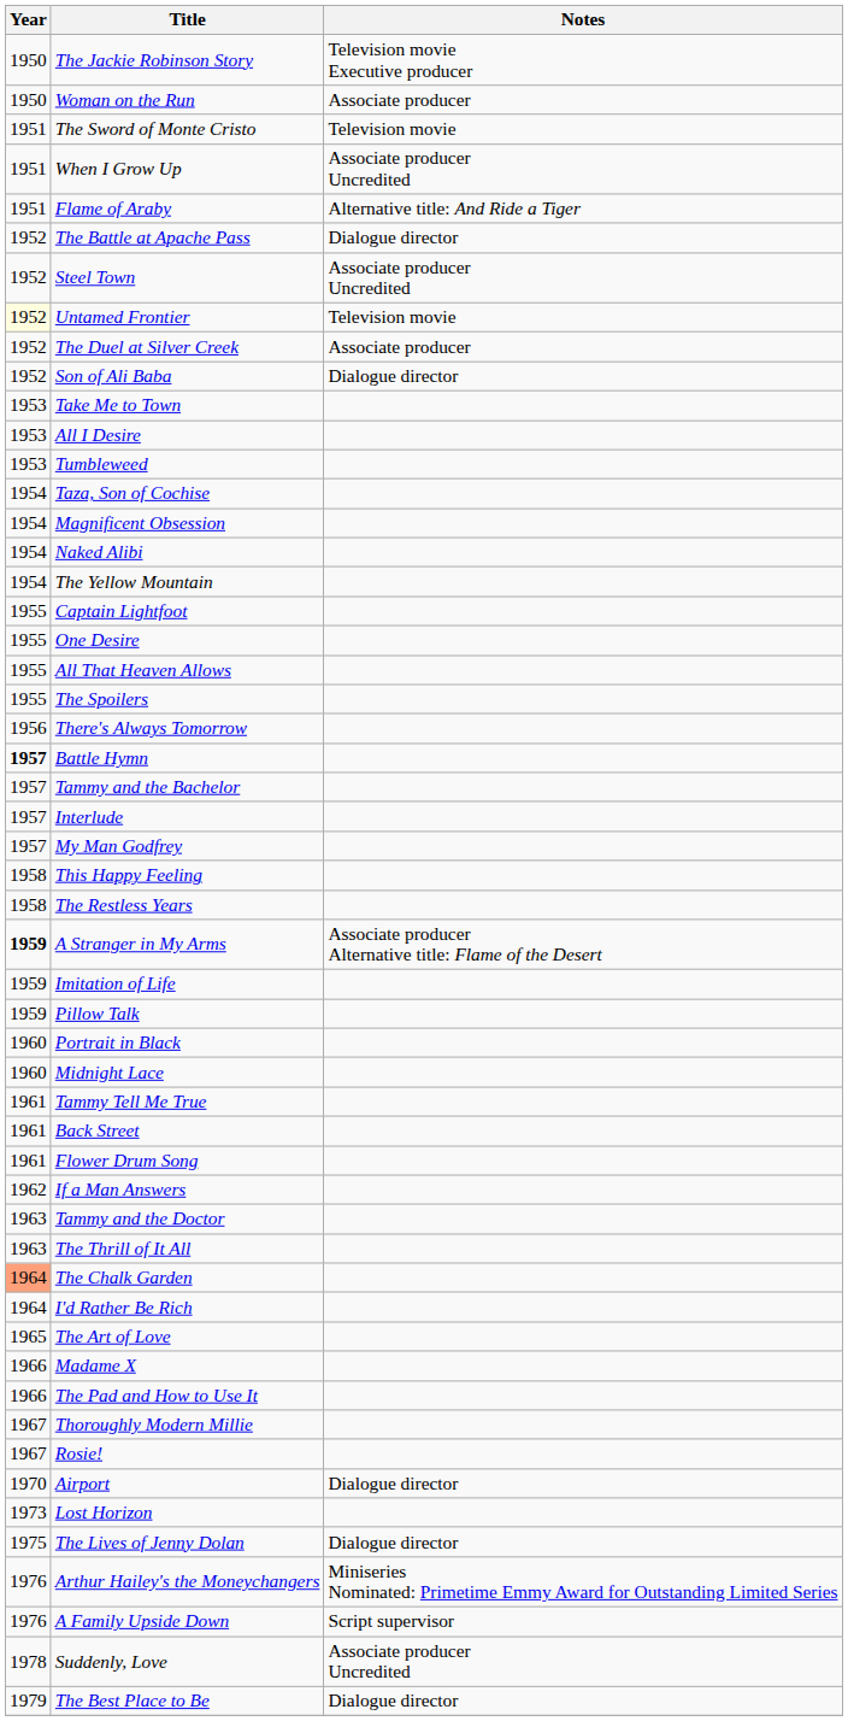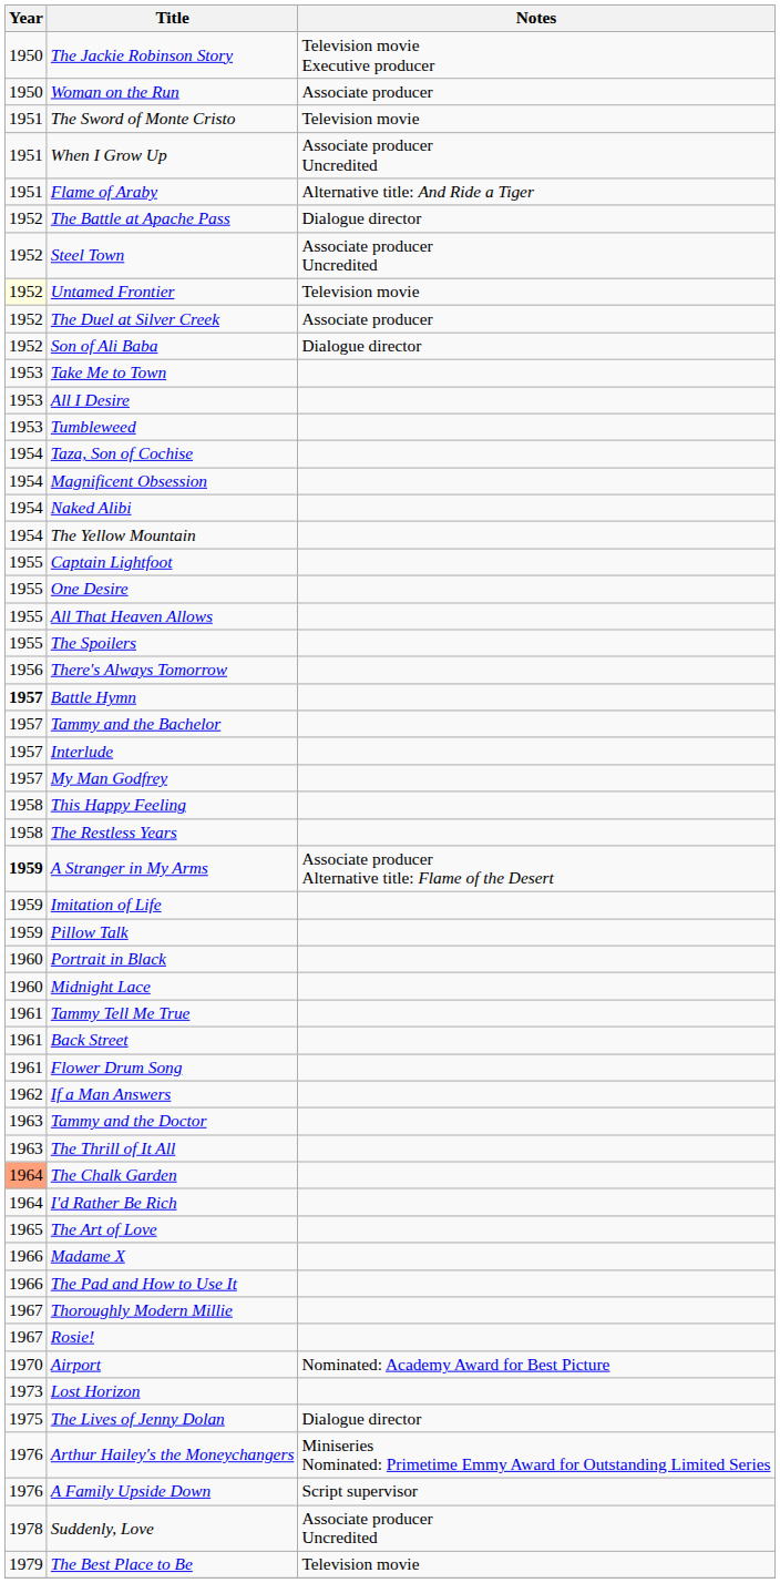 <table class="wikitable sortable">
 <tr>
 <th>Year</th>
 <th>Title</th>
 <th class="unsortable">Notes</th>
 </tr>
 <tr>
 <td>1950</td>
 <td><em><a href='#'>The Jackie Robinson Story</a></em></td>
 <td>Television movie<br>Executive producer</td>
 </tr>
 <tr>
 <td>1950</td>
 <td><em><a href='#'>Woman on the Run</a></em></td>
 <td>Associate producer</td>
 </tr>
 <tr>
 <td>1951</td>
 <td><em>The Sword of Monte Cristo</em></td>
 <td>Television movie</td>
 </tr>
 <tr>
 <td>1951</td>
 <td><em>When I Grow Up</em></td>
 <td>Associate producer<br>Uncredited</td>
 </tr>
 <tr>
 <td>1951</td>
 <td><em><a href='#'>Flame of Araby</a></em></td>
 <td>Alternative title: <em>And Ride a Tiger</em></td>
 </tr>
 <tr>
 <td>1952</td>
 <td><em><a href='#'>The Battle at Apache Pass</a></em></td>
 <td>Dialogue director</td>
 </tr>
 <tr>
 <td>1952</td>
 <td><em><a href='#'>Steel Town</a></em></td>
 <td>Associate producer<br>Uncredited</td>
 </tr>
 <tr>
 <td style="background: lightyellow;">1952</td>
 <td><em><a href='#'>Untamed Frontier</a></em></td>
 <td>Television movie</td>
 </tr>
 <tr>
 <td>1952</td>
 <td><em><a href='#'>The Duel at Silver Creek</a></em></td>
 <td>Associate producer</td>
 </tr>
 <tr>
 <td>1952</td>
 <td><em><a href='#'>Son of Ali Baba</a></em></td>
 <td>Dialogue director</td>
 </tr>
 <tr>
 <td>1953</td>
 <td><em><a href='#'>Take Me to Town</a></em></td>
 <td></td>
 </tr>
 <tr>
 <td>1953</td>
 <td><em><a href='#'>All I Desire</a></em></td>
 <td></td>
 </tr>
 <tr>
 <td>1953</td>
 <td><em><a href='#'>Tumbleweed</a></em></td>
 <td></td>
 </tr>
 <tr>
 <td>1954</td>
 <td><em><a href='#'>Taza, Son of Cochise</a></em></td>
 <td></td>
 </tr>
 <tr>
 <td>1954</td>
 <td><em><a href='#'>Magnificent Obsession</a></em></td>
 <td></td>
 </tr>
 <tr>
 <td>1954</td>
 <td><em><a href='#'>Naked Alibi</a></em></td>
 <td></td>
 </tr>
 <tr>
 <td>1954</td>
 <td><em>The Yellow Mountain</em></td>
 <td></td>
 </tr>
 <tr>
 <td>1955</td>
 <td><em><a href='#'>Captain Lightfoot</a></em></td>
 <td></td>
 </tr>
 <tr>
 <td>1955</td>
 <td><em><a href='#'>One Desire</a></em></td>
 <td></td>
 </tr>
 <tr>
 <td>1955</td>
 <td><em><a href='#'>All That Heaven Allows</a></em></td>
 <td></td>
 </tr>
 <tr>
 <td>1955</td>
 <td><em><a href='#'>The Spoilers</a></em></td>
 <td></td>
 </tr>
 <tr>
 <td>1956</td>
 <td><em><a href='#'>There's Always Tomorrow</a></em></td>
 <td></td>
 </tr>
 <tr>
 <td><strong>1957</strong></td>
 <td><em><a href='#'>Battle Hymn</a></em></td>
 <td></td>
 </tr>
 <tr>
 <td>1957</td>
 <td><em><a href='#'>Tammy and the Bachelor</a></em></td>
 <td></td>
 </tr>
 <tr>
 <td>1957</td>
 <td><em><a href='#'>Interlude</a></em></td>
 <td></td>
 </tr>
 <tr>
 <td>1957</td>
 <td><em><a href='#'>My Man Godfrey</a></em></td>
 <td></td>
 </tr>
 <tr>
 <td>1958</td>
 <td><em><a href='#'>This Happy Feeling</a></em></td>
 <td></td>
 </tr>
 <tr>
 <td>1958</td>
 <td><em><a href='#'>The Restless Years</a></em></td>
 <td></td>
 </tr>
 <tr>
 <td><strong>1959</strong></td>
 <td><em><a href='#'>A Stranger in My Arms</a></em></td>
 <td>Associate producer<br>Alternative title: <em>Flame of the Desert</em></td>
 </tr>
 <tr>
 <td>1959</td>
 <td><em><a href='#'>Imitation of Life</a></em></td>
 <td></td>
 </tr>
 <tr>
 <td>1959</td>
 <td><em><a href='#'>Pillow Talk</a></em></td>
 <td></td>
 </tr>
 <tr>
 <td>1960</td>
 <td><em><a href='#'>Portrait in Black</a></em></td>
 <td></td>
 </tr>
 <tr>
 <td>1960</td>
 <td><em><a href='#'>Midnight Lace</a></em></td>
 <td></td>
 </tr>
 <tr>
 <td>1961</td>
 <td><em><a href='#'>Tammy Tell Me True</a></em></td>
 <td></td>
 </tr>
 <tr>
 <td>1961</td>
 <td><em><a href='#'>Back Street</a></em></td>
 <td></td>
 </tr>
 <tr>
 <td>1961</td>
 <td><em><a href='#'>Flower Drum Song</a></em></td>
 <td></td>
 </tr>
 <tr>
 <td>1962</td>
 <td><em><a href='#'>If a Man Answers</a></em></td>
 <td></td>
 </tr>
 <tr>
 <td>1963</td>
 <td><em><a href='#'>Tammy and the Doctor</a></em></td>
 <td></td>
 </tr>
 <tr>
 <td>1963</td>
 <td><em><a href='#'>The Thrill of It All</a></em></td>
 <td></td>
 </tr>
 <tr>
 <td style="background: lightsalmon;">1964</td>
 <td><em><a href='#'>The Chalk Garden</a></em></td>
 <td></td>
 </tr>
 <tr>
 <td>1964</td>
 <td><em><a href='#'>I'd Rather Be Rich</a></em></td>
 <td></td>
 </tr>
 <tr>
 <td>1965</td>
 <td><em><a href='#'>The Art of Love</a></em></td>
 <td></td>
 </tr>
 <tr>
 <td>1966</td>
 <td><em><a href='#'>Madame X</a></em></td>
 <td></td>
 </tr>
 <tr>
 <td>1966</td>
 <td><em><a href='#'>The Pad and How to Use It</a></em></td>
 <td></td>
 </tr>
 <tr>
 <td>1967</td>
 <td><em><a href='#'>Thoroughly Modern Millie</a></em></td>
 <td></td>
 </tr>
 <tr>
 <td>1967</td>
 <td><em><a href='#'>Rosie!</a></em></td>
 <td></td>
 </tr>
 <tr>
 <td>1970</td>
 <td><em><a href='#'>Airport</a></em></td>
-<td>Dialogue director</td>
+<td>Nominated: <a href='#'>Academy Award for Best Picture</a></td>
 </tr>
 <tr>
 <td>1973</td>
 <td><em><a href='#'>Lost Horizon</a></em></td>
 <td></td>
 </tr>
 <tr>
 <td>1975</td>
 <td><em><a href='#'>The Lives of Jenny Dolan</a></em></td>
 <td>Dialogue director</td>
 </tr>
 <tr>
 <td>1976</td>
 <td><em><a href='#'>Arthur Hailey's the Moneychangers</a></em></td>
 <td>Miniseries<br>Nominated: <a href='#'>Primetime Emmy Award for Outstanding Limited Series</a></td>
 </tr>
 <tr>
 <td>1976</td>
 <td><em><a href='#'>A Family Upside Down</a></em></td>
 <td>Script supervisor</td>
 </tr>
 <tr>
 <td>1978</td>
 <td><em>Suddenly, Love</em></td>
 <td>Associate producer<br>Uncredited</td>
 </tr>
 <tr>
 <td>1979</td>
 <td><em><a href='#'>The Best Place to Be</a></em></td>
-<td>Dialogue director</td>
+<td>Television movie</td>
 </tr>
 <tr>
 </tr>
 </table>
